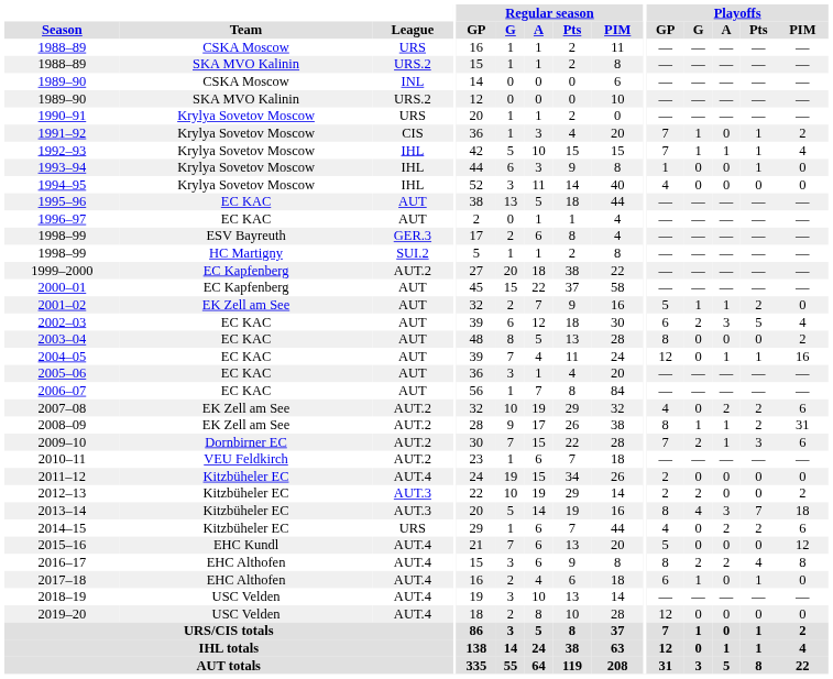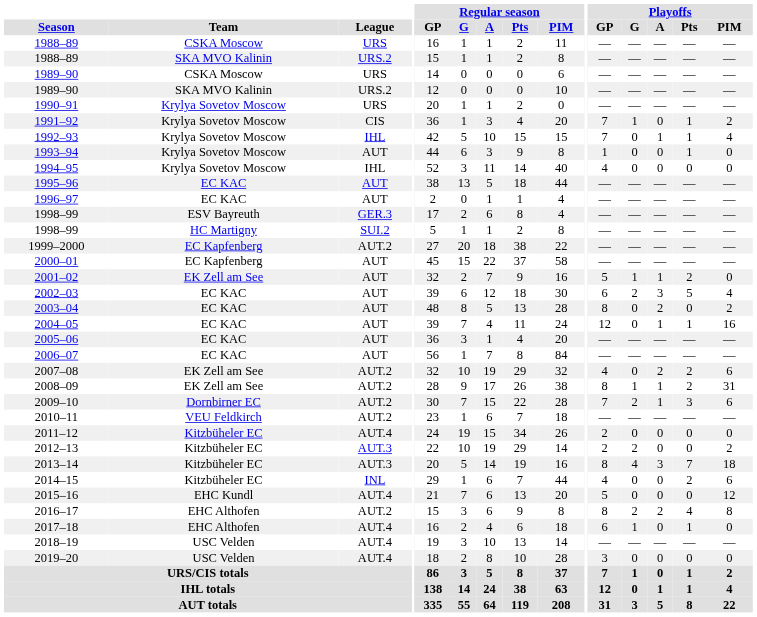 <table border="0" cellpadding="1" cellspacing="0" style="text-align:center; width:60em">
 <tr bgcolor="#e0e0e0">
 <th colspan="3" bgcolor="#ffffff"></th>
 <th rowspan="99" bgcolor="#ffffff"></th>
 <th colspan="5"><a href='#'>Regular season</a></th>
 <th rowspan="99" bgcolor="#ffffff"></th>
 <th colspan="5"><a href='#'>Playoffs</a></th>
 </tr>
 <tr bgcolor="#e0e0e0">
 <th><a href='#'>Season</a></th>
 <th>Team</th>
 <th>League</th>
 <th>GP</th>
 <th><a href='#'>G</a></th>
 <th><a href='#'>A</a></th>
 <th><a href='#'>Pts</a></th>
 <th><a href='#'>PIM</a></th>
 <th>GP</th>
 <th>G</th>
 <th>A</th>
 <th>Pts</th>
 <th>PIM</th>
 </tr>
 <tr>
 <td><a href='#'>1988–89</a></td>
 <td><a href='#'>CSKA Moscow</a></td>
 <td><a href='#'>URS</a></td>
 <td>16</td>
 <td>1</td>
 <td>1</td>
 <td>2</td>
 <td>11</td>
 <td>—</td>
 <td>—</td>
 <td>—</td>
 <td>—</td>
 <td>—</td>
 </tr>
 <tr bgcolor="#f0f0f0">
 <td>1988–89</td>
 <td><a href='#'>SKA MVO Kalinin</a></td>
 <td><a href='#'>URS.2</a></td>
 <td>15</td>
 <td>1</td>
 <td>1</td>
 <td>2</td>
 <td>8</td>
 <td>—</td>
 <td>—</td>
 <td>—</td>
 <td>—</td>
 <td>—</td>
 </tr>
 <tr>
 <td><a href='#'>1989–90</a></td>
 <td>CSKA Moscow</td>
-<td><a href='#'>INL</a></td>
+<td>URS</td>
 <td>14</td>
 <td>0</td>
 <td>0</td>
 <td>0</td>
 <td>6</td>
 <td>—</td>
 <td>—</td>
 <td>—</td>
 <td>—</td>
 <td>—</td>
 </tr>
 <tr bgcolor="#f0f0f0">
 <td>1989–90</td>
 <td>SKA MVO Kalinin</td>
 <td>URS.2</td>
 <td>12</td>
 <td>0</td>
 <td>0</td>
 <td>0</td>
 <td>10</td>
 <td>—</td>
 <td>—</td>
 <td>—</td>
 <td>—</td>
 <td>—</td>
 </tr>
 <tr>
 <td><a href='#'>1990–91</a></td>
 <td><a href='#'>Krylya Sovetov Moscow</a></td>
 <td>URS</td>
 <td>20</td>
 <td>1</td>
 <td>1</td>
 <td>2</td>
 <td>0</td>
 <td>—</td>
 <td>—</td>
 <td>—</td>
 <td>—</td>
 <td>—</td>
 </tr>
 <tr bgcolor="#f0f0f0">
 <td><a href='#'>1991–92</a></td>
 <td>Krylya Sovetov Moscow</td>
 <td>CIS</td>
 <td>36</td>
 <td>1</td>
 <td>3</td>
 <td>4</td>
 <td>20</td>
 <td>7</td>
 <td>1</td>
 <td>0</td>
 <td>1</td>
 <td>2</td>
 </tr>
 <tr>
 <td><a href='#'>1992–93</a></td>
 <td>Krylya Sovetov Moscow</td>
 <td><a href='#'>IHL</a></td>
 <td>42</td>
 <td>5</td>
 <td>10</td>
 <td>15</td>
 <td>15</td>
 <td>7</td>
-<td>1</td>
+<td>0</td>
 <td>1</td>
 <td>1</td>
 <td>4</td>
 </tr>
 <tr bgcolor="#f0f0f0">
 <td><a href='#'>1993–94</a></td>
 <td>Krylya Sovetov Moscow</td>
-<td>IHL</td>
+<td>AUT</td>
 <td>44</td>
 <td>6</td>
 <td>3</td>
 <td>9</td>
 <td>8</td>
 <td>1</td>
 <td>0</td>
 <td>0</td>
 <td>1</td>
 <td>0</td>
 </tr>
 <tr>
 <td><a href='#'>1994–95</a></td>
 <td>Krylya Sovetov Moscow</td>
 <td>IHL</td>
 <td>52</td>
 <td>3</td>
 <td>11</td>
 <td>14</td>
 <td>40</td>
 <td>4</td>
 <td>0</td>
 <td>0</td>
 <td>0</td>
 <td>0</td>
 </tr>
 <tr bgcolor="#f0f0f0">
 <td><a href='#'>1995–96</a></td>
 <td><a href='#'>EC KAC</a></td>
 <td><a href='#'>AUT</a></td>
 <td>38</td>
 <td>13</td>
 <td>5</td>
 <td>18</td>
 <td>44</td>
 <td>—</td>
 <td>—</td>
 <td>—</td>
 <td>—</td>
 <td>—</td>
 </tr>
 <tr>
 <td><a href='#'>1996–97</a></td>
 <td>EC KAC</td>
 <td>AUT</td>
 <td>2</td>
 <td>0</td>
 <td>1</td>
 <td>1</td>
 <td>4</td>
 <td>—</td>
 <td>—</td>
 <td>—</td>
 <td>—</td>
 <td>—</td>
 </tr>
 <tr bgcolor="#f0f0f0">
 <td>1998–99</td>
 <td>ESV Bayreuth</td>
 <td><a href='#'>GER.3</a></td>
 <td>17</td>
 <td>2</td>
 <td>6</td>
 <td>8</td>
 <td>4</td>
 <td>—</td>
 <td>—</td>
 <td>—</td>
 <td>—</td>
 <td>—</td>
 </tr>
 <tr>
 <td>1998–99</td>
 <td><a href='#'>HC Martigny</a></td>
 <td><a href='#'>SUI.2</a></td>
 <td>5</td>
 <td>1</td>
 <td>1</td>
 <td>2</td>
 <td>8</td>
 <td>—</td>
 <td>—</td>
 <td>—</td>
 <td>—</td>
 <td>—</td>
 </tr>
 <tr bgcolor="#f0f0f0">
 <td>1999–2000</td>
 <td><a href='#'>EC Kapfenberg</a></td>
 <td>AUT.2</td>
 <td>27</td>
 <td>20</td>
 <td>18</td>
 <td>38</td>
 <td>22</td>
 <td>—</td>
 <td>—</td>
 <td>—</td>
 <td>—</td>
 <td>—</td>
 </tr>
 <tr>
 <td><a href='#'>2000–01</a></td>
 <td>EC Kapfenberg</td>
 <td>AUT</td>
 <td>45</td>
 <td>15</td>
 <td>22</td>
 <td>37</td>
 <td>58</td>
 <td>—</td>
 <td>—</td>
 <td>—</td>
 <td>—</td>
 <td>—</td>
 </tr>
 <tr bgcolor="#f0f0f0">
 <td><a href='#'>2001–02</a></td>
 <td><a href='#'>EK Zell am See</a></td>
 <td>AUT</td>
 <td>32</td>
 <td>2</td>
 <td>7</td>
 <td>9</td>
 <td>16</td>
 <td>5</td>
 <td>1</td>
 <td>1</td>
 <td>2</td>
 <td>0</td>
 </tr>
 <tr>
 <td><a href='#'>2002–03</a></td>
 <td>EC KAC</td>
 <td>AUT</td>
 <td>39</td>
 <td>6</td>
 <td>12</td>
 <td>18</td>
 <td>30</td>
 <td>6</td>
 <td>2</td>
 <td>3</td>
 <td>5</td>
 <td>4</td>
 </tr>
 <tr bgcolor="#f0f0f0">
 <td><a href='#'>2003–04</a></td>
 <td>EC KAC</td>
 <td>AUT</td>
 <td>48</td>
 <td>8</td>
 <td>5</td>
 <td>13</td>
 <td>28</td>
 <td>8</td>
 <td>0</td>
-<td>0</td>
+<td>2</td>
 <td>0</td>
 <td>2</td>
 </tr>
 <tr>
 <td><a href='#'>2004–05</a></td>
 <td>EC KAC</td>
 <td>AUT</td>
 <td>39</td>
 <td>7</td>
 <td>4</td>
 <td>11</td>
 <td>24</td>
 <td>12</td>
 <td>0</td>
 <td>1</td>
 <td>1</td>
 <td>16</td>
 </tr>
 <tr bgcolor="#f0f0f0">
 <td><a href='#'>2005–06</a></td>
 <td>EC KAC</td>
 <td>AUT</td>
 <td>36</td>
 <td>3</td>
 <td>1</td>
 <td>4</td>
 <td>20</td>
 <td>—</td>
 <td>—</td>
 <td>—</td>
 <td>—</td>
 <td>—</td>
 </tr>
 <tr>
 <td><a href='#'>2006–07</a></td>
 <td>EC KAC</td>
 <td>AUT</td>
 <td>56</td>
 <td>1</td>
 <td>7</td>
 <td>8</td>
 <td>84</td>
 <td>—</td>
 <td>—</td>
 <td>—</td>
 <td>—</td>
 <td>—</td>
 </tr>
 <tr bgcolor="#f0f0f0">
 <td>2007–08</td>
 <td>EK Zell am See</td>
 <td>AUT.2</td>
 <td>32</td>
 <td>10</td>
 <td>19</td>
 <td>29</td>
 <td>32</td>
 <td>4</td>
 <td>0</td>
 <td>2</td>
 <td>2</td>
 <td>6</td>
 </tr>
 <tr>
 <td>2008–09</td>
 <td>EK Zell am See</td>
 <td>AUT.2</td>
 <td>28</td>
 <td>9</td>
 <td>17</td>
 <td>26</td>
 <td>38</td>
 <td>8</td>
 <td>1</td>
 <td>1</td>
 <td>2</td>
 <td>31</td>
 </tr>
 <tr bgcolor="#f0f0f0">
 <td>2009–10</td>
 <td><a href='#'>Dornbirner EC</a></td>
 <td>AUT.2</td>
 <td>30</td>
 <td>7</td>
 <td>15</td>
 <td>22</td>
 <td>28</td>
 <td>7</td>
 <td>2</td>
 <td>1</td>
 <td>3</td>
 <td>6</td>
 </tr>
 <tr>
 <td>2010–11</td>
 <td><a href='#'>VEU Feldkirch</a></td>
 <td>AUT.2</td>
 <td>23</td>
 <td>1</td>
 <td>6</td>
 <td>7</td>
 <td>18</td>
 <td>—</td>
 <td>—</td>
 <td>—</td>
 <td>—</td>
 <td>—</td>
 </tr>
 <tr bgcolor="#f0f0f0">
 <td>2011–12</td>
 <td><a href='#'>Kitzbüheler EC</a></td>
 <td>AUT.4</td>
 <td>24</td>
 <td>19</td>
 <td>15</td>
 <td>34</td>
 <td>26</td>
 <td>2</td>
 <td>0</td>
 <td>0</td>
 <td>0</td>
 <td>0</td>
 </tr>
 <tr>
 <td>2012–13</td>
 <td>Kitzbüheler EC</td>
 <td><a href='#'>AUT.3</a></td>
 <td>22</td>
 <td>10</td>
 <td>19</td>
 <td>29</td>
 <td>14</td>
 <td>2</td>
 <td>2</td>
 <td>0</td>
 <td>0</td>
 <td>2</td>
 </tr>
 <tr bgcolor="#f0f0f0">
 <td>2013–14</td>
 <td>Kitzbüheler EC</td>
 <td>AUT.3</td>
 <td>20</td>
 <td>5</td>
 <td>14</td>
 <td>19</td>
 <td>16</td>
 <td>8</td>
 <td>4</td>
 <td>3</td>
 <td>7</td>
 <td>18</td>
 </tr>
 <tr>
 <td>2014–15</td>
 <td>Kitzbüheler EC</td>
-<td>URS</td>
+<td><a href='#'>INL</a></td>
 <td>29</td>
 <td>1</td>
 <td>6</td>
 <td>7</td>
 <td>44</td>
 <td>4</td>
 <td>0</td>
-<td>2</td>
+<td>0</td>
 <td>2</td>
 <td>6</td>
 </tr>
 <tr bgcolor="#f0f0f0">
 <td>2015–16</td>
 <td>EHC Kundl</td>
 <td>AUT.4</td>
 <td>21</td>
 <td>7</td>
 <td>6</td>
 <td>13</td>
 <td>20</td>
 <td>5</td>
 <td>0</td>
 <td>0</td>
 <td>0</td>
 <td>12</td>
 </tr>
 <tr>
 <td>2016–17</td>
 <td>EHC Althofen</td>
-<td>AUT.4</td>
+<td>AUT.2</td>
 <td>15</td>
 <td>3</td>
 <td>6</td>
 <td>9</td>
 <td>8</td>
 <td>8</td>
 <td>2</td>
 <td>2</td>
 <td>4</td>
 <td>8</td>
 </tr>
 <tr bgcolor="#f0f0f0">
 <td>2017–18</td>
 <td>EHC Althofen</td>
 <td>AUT.4</td>
 <td>16</td>
 <td>2</td>
 <td>4</td>
 <td>6</td>
 <td>18</td>
 <td>6</td>
 <td>1</td>
 <td>0</td>
 <td>1</td>
 <td>0</td>
 </tr>
 <tr>
 <td>2018–19</td>
 <td>USC Velden</td>
 <td>AUT.4</td>
 <td>19</td>
 <td>3</td>
 <td>10</td>
 <td>13</td>
 <td>14</td>
 <td>—</td>
 <td>—</td>
 <td>—</td>
 <td>—</td>
 <td>—</td>
 </tr>
 <tr bgcolor="#f0f0f0">
 <td>2019–20</td>
 <td>USC Velden</td>
 <td>AUT.4</td>
 <td>18</td>
 <td>2</td>
 <td>8</td>
 <td>10</td>
 <td>28</td>
-<td>12</td>
+<td>3</td>
 <td>0</td>
 <td>0</td>
 <td>0</td>
 <td>0</td>
 </tr>
 <tr bgcolor="#e0e0e0">
 <th colspan="3">URS/CIS totals</th>
 <th>86</th>
 <th>3</th>
 <th>5</th>
 <th>8</th>
 <th>37</th>
 <th>7</th>
 <th>1</th>
 <th>0</th>
 <th>1</th>
 <th>2</th>
 </tr>
 <tr bgcolor="#e0e0e0">
 <th colspan="3">IHL totals</th>
 <th>138</th>
 <th>14</th>
 <th>24</th>
 <th>38</th>
 <th>63</th>
 <th>12</th>
 <th>0</th>
 <th>1</th>
 <th>1</th>
 <th>4</th>
 </tr>
 <tr bgcolor="#e0e0e0">
 <th colspan="3">AUT totals</th>
 <th>335</th>
 <th>55</th>
 <th>64</th>
 <th>119</th>
 <th>208</th>
 <th>31</th>
 <th>3</th>
 <th>5</th>
 <th>8</th>
 <th>22</th>
 </tr>
 </table>
